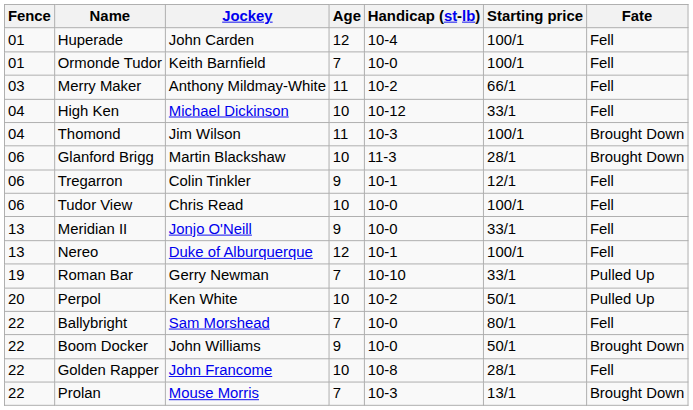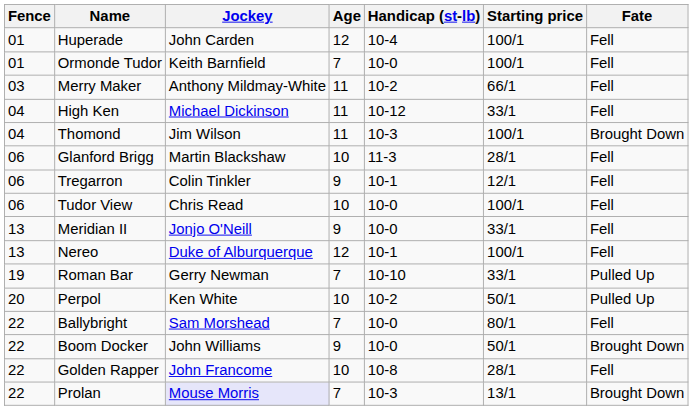 <table class="wikitable sortable">
 <tr>
 <th>Fence</th>
 <th>Name</th>
 <th><a href='#'>Jockey</a></th>
 <th>Age</th>
 <th>Handicap (<a href='#'>st</a>-<a href='#'>lb</a>)</th>
 <th>Starting price</th>
 <th>Fate</th>
 </tr>
 <tr>
 <td>01</td>
 <td>Huperade</td>
 <td>John Carden</td>
 <td>12</td>
 <td>10-4</td>
 <td>100/1</td>
 <td>Fell</td>
 </tr>
 <tr>
 <td>01</td>
 <td>Ormonde Tudor</td>
 <td>Keith Barnfield</td>
 <td>7</td>
 <td>10-0</td>
 <td>100/1</td>
 <td>Fell</td>
 </tr>
 <tr>
 <td>03</td>
 <td>Merry Maker</td>
 <td>Anthony Mildmay-White</td>
 <td>11</td>
 <td>10-2</td>
 <td>66/1</td>
 <td>Fell</td>
 </tr>
 <tr>
 <td>04</td>
 <td>High Ken</td>
 <td><a href='#'>Michael Dickinson</a></td>
-<td>10</td>
+<td>11</td>
 <td>10-12</td>
 <td>33/1</td>
 <td>Fell</td>
 </tr>
 <tr>
 <td>04</td>
 <td>Thomond</td>
 <td>Jim Wilson</td>
 <td>11</td>
 <td>10-3</td>
 <td>100/1</td>
 <td>Brought Down</td>
 </tr>
 <tr>
 <td>06</td>
 <td>Glanford Brigg</td>
 <td>Martin Blackshaw</td>
 <td>10</td>
 <td>11-3</td>
 <td>28/1</td>
-<td>Brought Down</td>
+<td>Fell</td>
 </tr>
 <tr>
 <td>06</td>
 <td>Tregarron</td>
 <td>Colin Tinkler</td>
 <td>9</td>
 <td>10-1</td>
 <td>12/1</td>
 <td>Fell</td>
 </tr>
 <tr>
 <td>06</td>
 <td>Tudor View</td>
 <td Chris Read (jockey)>Chris Read</td>
 <td>10</td>
 <td>10-0</td>
 <td>100/1</td>
 <td>Fell</td>
 </tr>
 <tr>
 <td>13</td>
 <td>Meridian II</td>
 <td><a href='#'>Jonjo O'Neill</a></td>
 <td>9</td>
 <td>10-0</td>
 <td>33/1</td>
 <td>Fell</td>
 </tr>
 <tr>
 <td>13</td>
 <td>Nereo</td>
 <td><a href='#'>Duke of Alburquerque</a></td>
 <td>12</td>
 <td>10-1</td>
 <td>100/1</td>
 <td>Fell</td>
 </tr>
 <tr>
 <td>19</td>
 <td>Roman Bar</td>
 <td>Gerry Newman</td>
 <td>7</td>
 <td>10-10</td>
 <td>33/1</td>
 <td>Pulled Up</td>
 </tr>
 <tr>
 <td>20</td>
 <td>Perpol</td>
 <td>Ken White</td>
 <td>10</td>
 <td>10-2</td>
 <td>50/1</td>
 <td>Pulled Up</td>
 </tr>
 <tr>
 <td>22</td>
 <td>Ballybright</td>
 <td><a href='#'>Sam Morshead</a></td>
 <td>7</td>
 <td>10-0</td>
 <td>80/1</td>
 <td>Fell</td>
 </tr>
 <tr>
 <td>22</td>
 <td>Boom Docker</td>
 <td>John Williams</td>
 <td>9</td>
 <td>10-0</td>
 <td>50/1</td>
 <td>Brought Down</td>
 </tr>
 <tr>
 <td>22</td>
 <td>Golden Rapper</td>
 <td><a href='#'>John Francome</a></td>
 <td>10</td>
 <td>10-8</td>
 <td>28/1</td>
 <td>Fell</td>
 </tr>
 <tr>
 <td>22</td>
 <td>Prolan</td>
-<td><a href='#'>Mouse Morris</a></td>
+<td style="background: lavender;"><a href='#'>Mouse Morris</a></td>
 <td>7</td>
 <td>10-3</td>
 <td>13/1</td>
 <td>Brought Down</td>
 </tr>
 </table>
